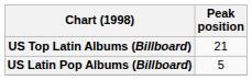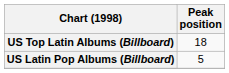 <table class="wikitable plainrowheaders" style="text-align:center">
 <tr>
 <th scope="col">Chart (1998)</th>
 <th scope="col">Peak<br>position</th>
 </tr>
 <tr>
 <th scope="row">US Top Latin Albums (<em>Billboard</em>)</th>
-<td>21</td>
+<td>18</td>
 </tr>
 <tr>
 <th scope="row">US Latin Pop Albums (<em>Billboard</em>)</th>
 <td>5</td>
 </tr>
 <tr>
 </tr>
 </table>
